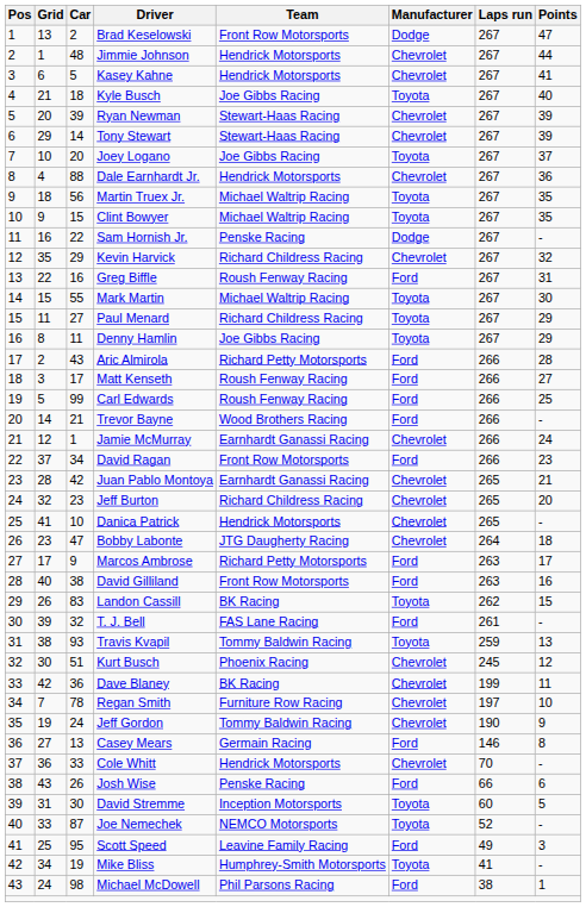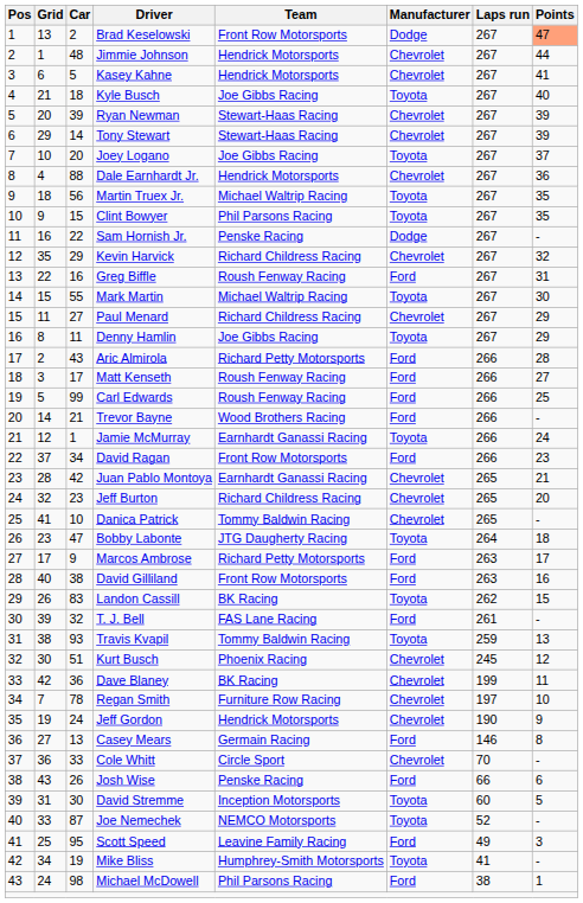 <table class="sortable wikitable" border="1">
 <tr>
 <th>Pos</th>
 <th>Grid</th>
 <th>Car</th>
 <th>Driver</th>
 <th>Team</th>
 <th>Manufacturer</th>
 <th>Laps run</th>
 <th>Points</th>
 </tr>
 <tr>
 <td>1</td>
 <td>13</td>
 <td>2</td>
 <td><a href='#'>Brad Keselowski</a></td>
 <td><a href='#'>Front Row Motorsports</a></td>
 <td><a href='#'>Dodge</a></td>
 <td>267</td>
-<td>47</td>
+<td style="background: lightsalmon;">47</td>
 </tr>
 <tr>
 <td>2</td>
 <td>1</td>
 <td>48</td>
 <td><a href='#'>Jimmie Johnson</a></td>
 <td><a href='#'>Hendrick Motorsports</a></td>
 <td><a href='#'>Chevrolet</a></td>
 <td>267</td>
 <td>44</td>
 </tr>
 <tr>
 <td>3</td>
 <td>6</td>
 <td>5</td>
 <td><a href='#'>Kasey Kahne</a></td>
 <td><a href='#'>Hendrick Motorsports</a></td>
 <td><a href='#'>Chevrolet</a></td>
 <td>267</td>
 <td>41</td>
 </tr>
 <tr>
 <td>4</td>
 <td>21</td>
 <td>18</td>
 <td><a href='#'>Kyle Busch</a></td>
 <td><a href='#'>Joe Gibbs Racing</a></td>
 <td><a href='#'>Toyota</a></td>
 <td>267</td>
 <td>40</td>
 </tr>
 <tr>
 <td>5</td>
 <td>20</td>
 <td>39</td>
 <td><a href='#'>Ryan Newman</a></td>
 <td><a href='#'>Stewart-Haas Racing</a></td>
 <td><a href='#'>Chevrolet</a></td>
 <td>267</td>
 <td>39</td>
 </tr>
 <tr>
 <td>6</td>
 <td>29</td>
 <td>14</td>
 <td><a href='#'>Tony Stewart</a></td>
 <td><a href='#'>Stewart-Haas Racing</a></td>
 <td><a href='#'>Chevrolet</a></td>
 <td>267</td>
 <td>39</td>
 </tr>
 <tr>
 <td>7</td>
 <td>10</td>
 <td>20</td>
 <td><a href='#'>Joey Logano</a></td>
 <td><a href='#'>Joe Gibbs Racing</a></td>
 <td><a href='#'>Toyota</a></td>
 <td>267</td>
 <td>37</td>
 </tr>
 <tr>
 <td>8</td>
 <td>4</td>
 <td>88</td>
 <td><a href='#'>Dale Earnhardt Jr.</a></td>
 <td><a href='#'>Hendrick Motorsports</a></td>
 <td><a href='#'>Chevrolet</a></td>
 <td>267</td>
 <td>36</td>
 </tr>
 <tr>
 <td>9</td>
 <td>18</td>
 <td>56</td>
 <td><a href='#'>Martin Truex Jr.</a></td>
 <td><a href='#'>Michael Waltrip Racing</a></td>
 <td><a href='#'>Toyota</a></td>
 <td>267</td>
 <td>35</td>
 </tr>
 <tr>
 <td>10</td>
 <td>9</td>
 <td>15</td>
 <td><a href='#'>Clint Bowyer</a></td>
-<td><a href='#'>Michael Waltrip Racing</a></td>
+<td><a href='#'>Phil Parsons Racing</a></td>
 <td><a href='#'>Toyota</a></td>
 <td>267</td>
 <td>35</td>
 </tr>
 <tr>
 <td>11</td>
 <td>16</td>
 <td>22</td>
 <td><a href='#'>Sam Hornish Jr.</a></td>
 <td><a href='#'>Penske Racing</a></td>
 <td><a href='#'>Dodge</a></td>
 <td>267</td>
 <td>-</td>
 </tr>
 <tr>
 <td>12</td>
 <td>35</td>
 <td>29</td>
 <td><a href='#'>Kevin Harvick</a></td>
 <td><a href='#'>Richard Childress Racing</a></td>
 <td><a href='#'>Chevrolet</a></td>
 <td>267</td>
 <td>32</td>
 </tr>
 <tr>
 <td>13</td>
 <td>22</td>
 <td>16</td>
 <td><a href='#'>Greg Biffle</a></td>
 <td><a href='#'>Roush Fenway Racing</a></td>
 <td><a href='#'>Ford</a></td>
 <td>267</td>
 <td>31</td>
 </tr>
 <tr>
 <td>14</td>
 <td>15</td>
 <td>55</td>
 <td><a href='#'>Mark Martin</a></td>
 <td><a href='#'>Michael Waltrip Racing</a></td>
 <td><a href='#'>Toyota</a></td>
 <td>267</td>
 <td>30</td>
 </tr>
 <tr>
 <td>15</td>
 <td>11</td>
 <td>27</td>
 <td><a href='#'>Paul Menard</a></td>
 <td><a href='#'>Richard Childress Racing</a></td>
-<td><a href='#'>Toyota</a></td>
+<td><a href='#'>Chevrolet</a></td>
 <td>267</td>
 <td>29</td>
 </tr>
 <tr>
 <td>16</td>
 <td>8</td>
 <td>11</td>
 <td><a href='#'>Denny Hamlin</a></td>
 <td><a href='#'>Joe Gibbs Racing</a></td>
 <td><a href='#'>Toyota</a></td>
 <td>267</td>
 <td>29</td>
 </tr>
 <tr>
 <td>17</td>
 <td>2</td>
 <td>43</td>
 <td><a href='#'>Aric Almirola</a></td>
 <td><a href='#'>Richard Petty Motorsports</a></td>
 <td><a href='#'>Ford</a></td>
 <td>266</td>
 <td>28</td>
 </tr>
 <tr>
 <td>18</td>
 <td>3</td>
 <td>17</td>
 <td><a href='#'>Matt Kenseth</a></td>
 <td><a href='#'>Roush Fenway Racing</a></td>
 <td><a href='#'>Ford</a></td>
 <td>266</td>
 <td>27</td>
 </tr>
 <tr>
 <td>19</td>
 <td>5</td>
 <td>99</td>
 <td><a href='#'>Carl Edwards</a></td>
 <td><a href='#'>Roush Fenway Racing</a></td>
 <td><a href='#'>Ford</a></td>
 <td>266</td>
 <td>25</td>
 </tr>
 <tr>
 <td>20</td>
 <td>14</td>
 <td>21</td>
 <td><a href='#'>Trevor Bayne</a></td>
 <td><a href='#'>Wood Brothers Racing</a></td>
 <td><a href='#'>Ford</a></td>
 <td>266</td>
 <td>-</td>
 </tr>
 <tr>
 <td>21</td>
 <td>12</td>
 <td>1</td>
 <td><a href='#'>Jamie McMurray</a></td>
 <td><a href='#'>Earnhardt Ganassi Racing</a></td>
-<td><a href='#'>Chevrolet</a></td>
+<td><a href='#'>Toyota</a></td>
 <td>266</td>
 <td>24</td>
 </tr>
 <tr>
 <td>22</td>
 <td>37</td>
 <td>34</td>
 <td><a href='#'>David Ragan</a></td>
 <td><a href='#'>Front Row Motorsports</a></td>
 <td><a href='#'>Ford</a></td>
 <td>266</td>
 <td>23</td>
 </tr>
 <tr>
 <td>23</td>
 <td>28</td>
 <td>42</td>
 <td><a href='#'>Juan Pablo Montoya</a></td>
 <td><a href='#'>Earnhardt Ganassi Racing</a></td>
 <td><a href='#'>Chevrolet</a></td>
 <td>265</td>
 <td>21</td>
 </tr>
 <tr>
 <td>24</td>
 <td>32</td>
 <td>23</td>
 <td><a href='#'>Jeff Burton</a></td>
 <td><a href='#'>Richard Childress Racing</a></td>
 <td><a href='#'>Chevrolet</a></td>
 <td>265</td>
 <td>20</td>
 </tr>
 <tr>
 <td>25</td>
 <td>41</td>
 <td>10</td>
 <td><a href='#'>Danica Patrick</a></td>
-<td><a href='#'>Hendrick Motorsports</a></td>
+<td><a href='#'>Tommy Baldwin Racing</a></td>
 <td><a href='#'>Chevrolet</a></td>
 <td>265</td>
 <td>-</td>
 </tr>
 <tr>
 <td>26</td>
 <td>23</td>
 <td>47</td>
 <td><a href='#'>Bobby Labonte</a></td>
 <td><a href='#'>JTG Daugherty Racing</a></td>
-<td><a href='#'>Chevrolet</a></td>
+<td><a href='#'>Toyota</a></td>
 <td>264</td>
 <td>18</td>
 </tr>
 <tr>
 <td>27</td>
 <td>17</td>
 <td>9</td>
 <td><a href='#'>Marcos Ambrose</a></td>
 <td><a href='#'>Richard Petty Motorsports</a></td>
 <td><a href='#'>Ford</a></td>
 <td>263</td>
 <td>17</td>
 </tr>
 <tr>
 <td>28</td>
 <td>40</td>
 <td>38</td>
 <td><a href='#'>David Gilliland</a></td>
 <td><a href='#'>Front Row Motorsports</a></td>
 <td><a href='#'>Ford</a></td>
 <td>263</td>
 <td>16</td>
 </tr>
 <tr>
 <td>29</td>
 <td>26</td>
 <td>83</td>
 <td><a href='#'>Landon Cassill</a></td>
 <td><a href='#'>BK Racing</a></td>
 <td><a href='#'>Toyota</a></td>
 <td>262</td>
 <td>15</td>
 </tr>
 <tr>
 <td>30</td>
 <td>39</td>
 <td>32</td>
 <td><a href='#'>T. J. Bell</a></td>
 <td><a href='#'>FAS Lane Racing</a></td>
 <td><a href='#'>Ford</a></td>
 <td>261</td>
 <td>-</td>
 </tr>
 <tr>
 <td>31</td>
 <td>38</td>
 <td>93</td>
 <td><a href='#'>Travis Kvapil</a></td>
 <td><a href='#'>Tommy Baldwin Racing</a></td>
 <td><a href='#'>Toyota</a></td>
 <td>259</td>
 <td>13</td>
 </tr>
 <tr>
 <td>32</td>
 <td>30</td>
 <td>51</td>
 <td><a href='#'>Kurt Busch</a></td>
 <td><a href='#'>Phoenix Racing</a></td>
 <td><a href='#'>Chevrolet</a></td>
 <td>245</td>
 <td>12</td>
 </tr>
 <tr>
 <td>33</td>
 <td>42</td>
 <td>36</td>
 <td><a href='#'>Dave Blaney</a></td>
 <td><a href='#'>BK Racing</a></td>
 <td><a href='#'>Chevrolet</a></td>
 <td>199</td>
 <td>11</td>
 </tr>
 <tr>
 <td>34</td>
 <td>7</td>
 <td>78</td>
 <td><a href='#'>Regan Smith</a></td>
 <td><a href='#'>Furniture Row Racing</a></td>
 <td><a href='#'>Chevrolet</a></td>
 <td>197</td>
 <td>10</td>
 </tr>
 <tr>
 <td>35</td>
 <td>19</td>
 <td>24</td>
 <td><a href='#'>Jeff Gordon</a></td>
-<td><a href='#'>Tommy Baldwin Racing</a></td>
+<td><a href='#'>Hendrick Motorsports</a></td>
 <td><a href='#'>Chevrolet</a></td>
 <td>190</td>
 <td>9</td>
 </tr>
 <tr>
 <td>36</td>
 <td>27</td>
 <td>13</td>
 <td><a href='#'>Casey Mears</a></td>
 <td><a href='#'>Germain Racing</a></td>
 <td><a href='#'>Ford</a></td>
 <td>146</td>
 <td>8</td>
 </tr>
 <tr>
 <td>37</td>
 <td>36</td>
 <td>33</td>
 <td><a href='#'>Cole Whitt</a></td>
-<td><a href='#'>Hendrick Motorsports</a></td>
+<td><a href='#'>Circle Sport</a></td>
 <td><a href='#'>Chevrolet</a></td>
 <td>70</td>
 <td>-</td>
 </tr>
 <tr>
 <td>38</td>
 <td>43</td>
 <td>26</td>
 <td><a href='#'>Josh Wise</a></td>
 <td><a href='#'>Penske Racing</a></td>
 <td><a href='#'>Ford</a></td>
 <td>66</td>
 <td>6</td>
 </tr>
 <tr>
 <td>39</td>
 <td>31</td>
 <td>30</td>
 <td><a href='#'>David Stremme</a></td>
 <td><a href='#'>Inception Motorsports</a></td>
 <td><a href='#'>Toyota</a></td>
 <td>60</td>
 <td>5</td>
 </tr>
 <tr>
 <td>40</td>
 <td>33</td>
 <td>87</td>
 <td><a href='#'>Joe Nemechek</a></td>
 <td><a href='#'>NEMCO Motorsports</a></td>
 <td><a href='#'>Toyota</a></td>
 <td>52</td>
 <td>-</td>
 </tr>
 <tr>
 <td>41</td>
 <td>25</td>
 <td>95</td>
 <td><a href='#'>Scott Speed</a></td>
 <td><a href='#'>Leavine Family Racing</a></td>
 <td><a href='#'>Ford</a></td>
 <td>49</td>
 <td>3</td>
 </tr>
 <tr>
 <td>42</td>
 <td>34</td>
 <td>19</td>
 <td><a href='#'>Mike Bliss</a></td>
 <td><a href='#'>Humphrey-Smith Motorsports</a></td>
 <td><a href='#'>Toyota</a></td>
 <td>41</td>
 <td>-</td>
 </tr>
 <tr>
 <td>43</td>
 <td>24</td>
 <td>98</td>
 <td><a href='#'>Michael McDowell</a></td>
 <td><a href='#'>Phil Parsons Racing</a></td>
 <td><a href='#'>Ford</a></td>
 <td>38</td>
 <td>1</td>
 </tr>
 <tr class="sortbottom">
 <td colspan="9"></td>
 </tr>
 </table>
